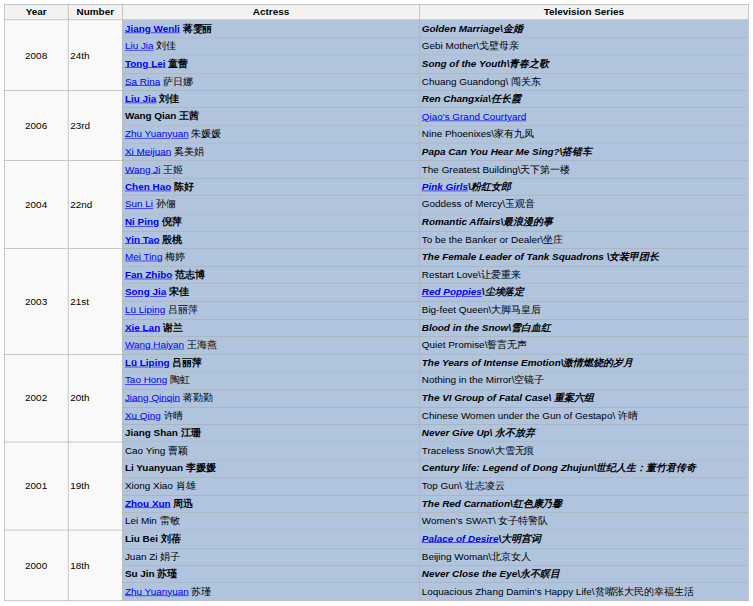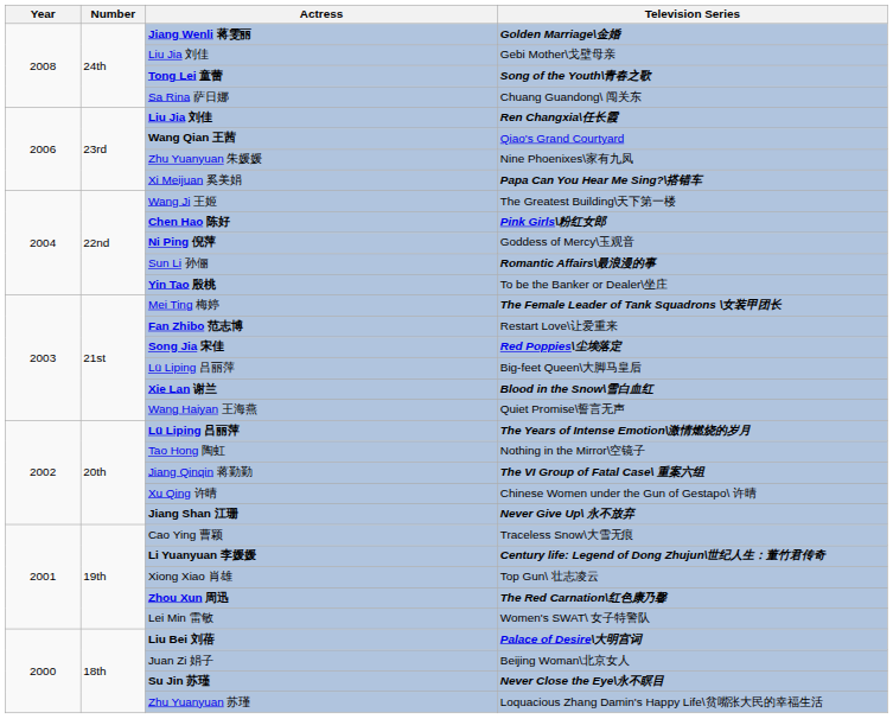 <table class="wikitable" width="95%" align="center">
 <tr>
 <th width="6%">Year</th>
 <th width="4%">Number</th>
 <th width="28%">Actress</th>
 <th width="31%">Television Series</th>
 </tr>
 <tr>
 <td rowspan="4" style="text-align:center;">2008</td>
 <td rowspan="4">24th</td>
 <td style="background:#B0C4DE;"><strong><a href='#'>Jiang Wenli</a> 蒋雯丽</strong></td>
 <td style="background:#B0C4DE;"><strong><em>Golden Marriage<em>\金婚<strong></td>
 </tr>
 <tr>
 <td style="background:#B0C4DE;"></strong><a href='#'>Liu Jia</a> 刘佳<strong></td>
 <td style="background:#B0C4DE;"></em></strong>Gebi Mother</em>\戈壁母亲</strong></td>
 </tr>
 <tr>
 <td style="background:#B0C4DE;"><strong><a href='#'>Tong Lei</a> 童蕾</strong></td>
 <td style="background:#B0C4DE;"><strong><em>Song of the Youth<em>\青春之歌<strong></td>
 </tr>
 <tr>
 <td style="background:#B0C4DE;"></strong><a href='#'>Sa Rina</a> 萨日娜<strong></td>
 <td style="background:#B0C4DE;"></em></strong>Chuang Guandong</em>\ 闯关东</strong></td>
 </tr>
 <tr>
 <td rowspan="4" style="text-align:center;">2006</td>
 <td rowspan="4">23rd</td>
 <td style="background:#B0C4DE;"><strong><a href='#'>Liu Jia</a> 刘佳</strong></td>
 <td style="background:#B0C4DE;"><strong><em>Ren Changxia<em>\任长霞<strong></td>
 </tr>
 <tr>
 <td style="background:#B0C4DE;"><strong>Wang Qian 王茜</strong></td>
 <td style="background:#B0C4DE;"></em></strong><a href='#'>Qiao's Grand Courtyard</a><strong><em></td>
 </tr>
 <tr>
 <td style="background:#B0C4DE;"></strong><a href='#'>Zhu Yuanyuan</a> 朱媛媛<strong></td>
 <td style="background:#B0C4DE;"></em></strong>Nine Phoenixes</em>\家有九凤</strong></td>
 </tr>
 <tr>
 <td style="background:#B0C4DE;"></strong><a href='#'>Xi Meijuan</a> 奚美娟<strong></td>
 <td style="background:#B0C4DE;"><strong><em>Papa Can You Hear Me Sing?<em>\搭错车<strong></td>
 </tr>
 <tr>
 <td rowspan="5" style="text-align:center;">2004</td>
 <td rowspan="5">22nd</td>
 <td style="background:#B0C4DE;"></strong><a href='#'>Wang Ji</a> 王姬<strong></td>
 <td style="background:#B0C4DE;"></em></strong>The Greatest Building</em>\天下第一楼</strong></td>
 </tr>
 <tr>
 <td style="background:#B0C4DE;"><strong><a href='#'>Chen Hao</a> 陈好</strong></td>
 <td style="background:#B0C4DE;"><strong><em><a href='#'>Pink Girls</a><em>\粉红女郎<strong></td>
 </tr>
 <tr>
-<td style="background:#B0C4DE;"></strong><a href='#'>Sun Li</a> 孙俪<strong></td>
+<td style="background:#B0C4DE;"><strong><a href='#'>Ni Ping</a> 倪萍</strong></td>
 <td style="background:#B0C4DE;"></em></strong>Goddess of Mercy</em>\玉观音</strong></td>
 </tr>
 <tr>
-<td style="background:#B0C4DE;"><strong><a href='#'>Ni Ping</a> 倪萍</strong></td>
+<td style="background:#B0C4DE;"></strong><a href='#'>Sun Li</a> 孙俪<strong></td>
 <td style="background:#B0C4DE;"><strong><em>Romantic Affairs<em>\最浪漫的事<strong></td>
 </tr>
 <tr>
 <td style="background:#B0C4DE;"><strong><a href='#'>Yin Tao</a> 殷桃</strong></td>
 <td style="background:#B0C4DE;"></em></strong>To be the Banker or Dealer</em>\坐庄</strong></td>
 </tr>
 <tr>
 <td rowspan="6" style="text-align:center;">2003</td>
 <td rowspan="6">21st</td>
 <td style="background:#B0C4DE;"></strong><a href='#'>Mei Ting</a> 梅婷<strong></td>
 <td style="background:#B0C4DE;"><strong><em>The Female Leader of Tank Squadrons <em>\女装甲团长<strong></td>
 </tr>
 <tr>
 <td style="background:#B0C4DE;"><strong><a href='#'>Fan Zhibo</a> 范志博</strong></td>
 <td style="background:#B0C4DE;"></em></strong>Restart Love</em>\让爱重来</strong></td>
 </tr>
 <tr>
 <td style="background:#B0C4DE;"><strong><a href='#'>Song Jia</a> 宋佳</strong></td>
 <td style="background:#B0C4DE;"><strong><em><a href='#'>Red Poppies</a><em>\尘埃落定<strong></td>
 </tr>
 <tr>
 <td style="background:#B0C4DE;"></strong><a href='#'>Lü Liping</a> 吕丽萍<strong></td>
 <td style="background:#B0C4DE;"></em></strong>Big-feet Queen</em>\大脚马皇后</strong></td>
 </tr>
 <tr>
 <td style="background:#B0C4DE;"><strong><a href='#'>Xie Lan</a> 谢兰</strong></td>
 <td style="background:#B0C4DE;"><strong><em>Blood in the Snow<em>\雪白血红<strong></td>
 </tr>
 <tr>
 <td style="background:#B0C4DE;"></strong><a href='#'>Wang Haiyan</a> 王海燕<strong></td>
 <td style="background:#B0C4DE;"></em></strong>Quiet Promise</em>\誓言无声</strong></td>
 </tr>
 <tr>
 <td rowspan="5" style="text-align:center;">2002</td>
 <td rowspan="5">20th</td>
 <td style="background:#B0C4DE;"><strong><a href='#'>Lü Liping</a> 吕丽萍</strong></td>
 <td style="background:#B0C4DE;"><strong><em>The Years of Intense Emotion<em>\激情燃烧的岁月<strong></td>
 </tr>
 <tr>
 <td style="background:#B0C4DE;"></strong><a href='#'>Tao Hong</a> 陶虹<strong></td>
 <td style="background:#B0C4DE;"></em></strong>Nothing in the Mirror</em>\空镜子</strong></td>
 </tr>
 <tr>
 <td style="background:#B0C4DE;"></strong><a href='#'>Jiang Qinqin</a> 蒋勤勤<strong></td>
 <td style="background:#B0C4DE;"><strong><em>The VI Group of Fatal Case<em>\ 重案六组<strong></td>
 </tr>
 <tr>
 <td style="background:#B0C4DE;"></strong><a href='#'>Xu Qing</a> 许晴<strong></td>
 <td style="background:#B0C4DE;"></em></strong>Chinese Women under the Gun of Gestapo</em>\ 许晴</strong></td>
 </tr>
 <tr>
 <td style="background:#B0C4DE;"><strong>Jiang Shan 江珊</strong></td>
 <td style="background:#B0C4DE;"><strong><em>Never Give Up<em>\ 永不放弃<strong></td>
 </tr>
 <tr>
 <td rowspan="5"  style="text-align:center;">2001</td>
 <td rowspan="5">19th</td>
 <td style="background:#B0C4DE;"></strong>Cao Ying 曹颖<strong></td>
 <td style="background:#B0C4DE;"></em></strong>Traceless Snow</em>\大雪无痕</strong></td>
 </tr>
 <tr>
 <td style="background:#B0C4DE;"><strong>Li Yuanyuan 李媛媛</strong></td>
 <td style="background:#B0C4DE;"><strong><em>Century life: Legend of Dong Zhujun<em>\世纪人生：董竹君传奇<strong></td>
 </tr>
 <tr>
 <td style="background:#B0C4DE;"></strong>Xiong Xiao 肖雄<strong></td>
 <td style="background:#B0C4DE;"></em></strong>Top Gun</em>\  壮志凌云</strong></td>
 </tr>
 <tr>
 <td style="background:#B0C4DE;"><strong><a href='#'>Zhou Xun</a> 周迅</strong></td>
 <td style="background:#B0C4DE;"><strong><em>The Red Carnation<em>\红色康乃馨<strong></td>
 </tr>
 <tr>
 <td style="background:#B0C4DE;"></strong>Lei Min 雷敏<strong></td>
 <td style="background:#B0C4DE;"></em></strong>Women's SWAT</em>\ 女子特警队</strong></td>
 </tr>
 <tr>
 <td rowspan="4" style="text-align:center;">2000</td>
 <td rowspan="4">18th</td>
 <td style="background:#B0C4DE;"><strong>Liu Bei 刘蓓</strong></td>
 <td style="background:#B0C4DE;"><strong><em><a href='#'>Palace of Desire</a><em>\大明宫词<strong></td>
 </tr>
 <tr>
 <td style="background:#B0C4DE;"></strong>Juan Zi 娟子<strong></td>
 <td style="background:#B0C4DE;"></em></strong>Beijing Woman</em>\北京女人</strong></td>
 </tr>
 <tr>
 <td style="background:#B0C4DE;"><strong>Su Jin 苏瑾</strong></td>
 <td style="background:#B0C4DE;"><strong><em>Never Close the Eye<em>\永不瞑目<strong></td>
 </tr>
 <tr>
 <td style="background:#B0C4DE;"></strong><a href='#'>Zhu Yuanyuan</a> 苏瑾<strong></td>
 <td style="background:#B0C4DE;"></em></strong>Loquacious Zhang Damin's Happy Life</em>\贫嘴张大民的幸福生活</strong></td>
 </tr>
 </table>
